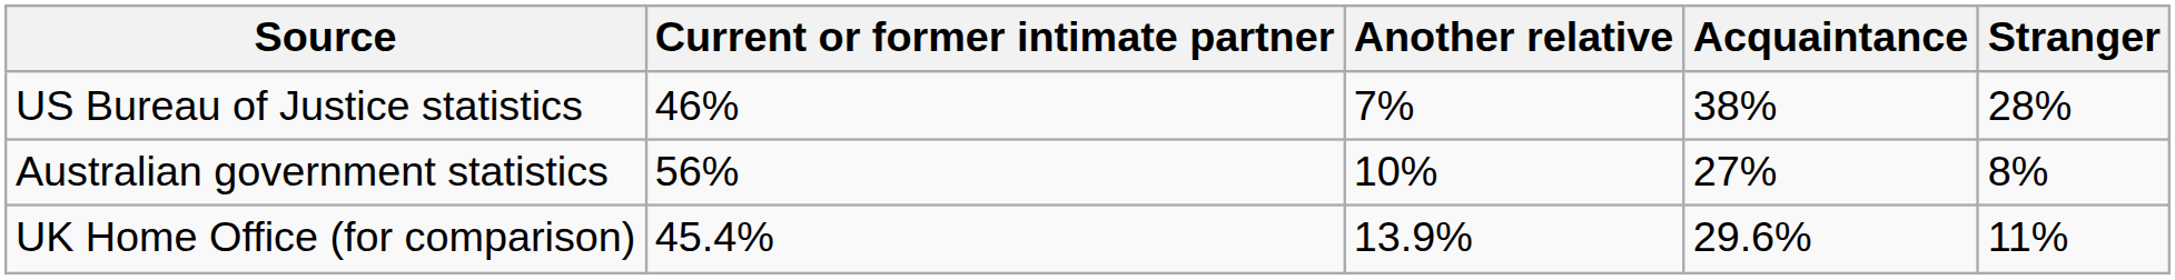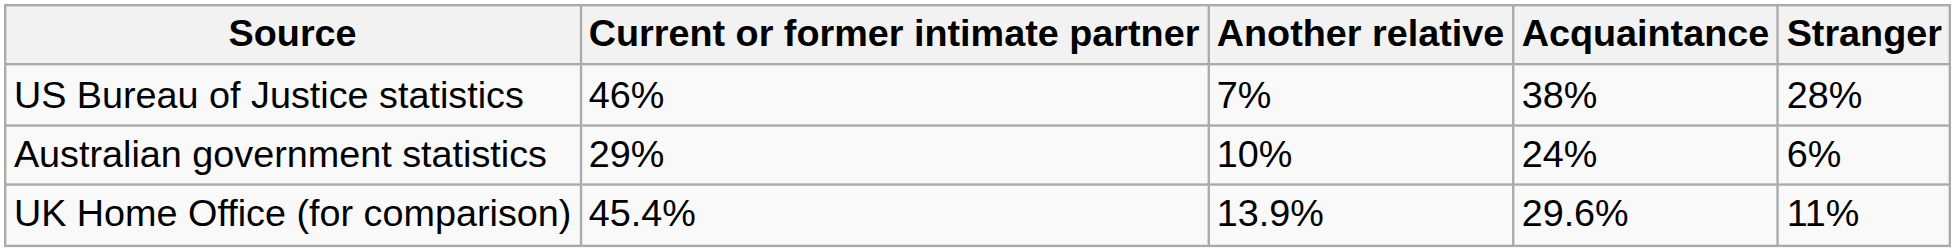 <table class="wikitable">
 <tr>
 <th>Source</th>
 <th>Current or former intimate partner</th>
 <th>Another relative</th>
 <th>Acquaintance</th>
 <th>Stranger</th>
 </tr>
 <tr>
 <td>US Bureau of Justice statistics</td>
 <td>46%</td>
 <td>7%</td>
 <td>38%</td>
 <td>28%</td>
 </tr>
 <tr>
 <td>Australian government statistics</td>
-<td>56%</td>
+<td>29%</td>
 <td>10%</td>
-<td>27%</td>
-<td>8%</td>
+<td>24%</td>
+<td>6%</td>
 </tr>
 <tr>
 <td>UK Home Office (for comparison)</td>
 <td>45.4%</td>
 <td>13.9%</td>
 <td>29.6%</td>
 <td>11%</td>
 </tr>
 </table>
